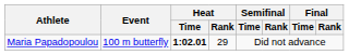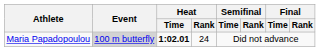 <table class=wikitable style="font-size:90%">
 <tr>
 <th rowspan="2">Athlete</th>
 <th rowspan="2">Event</th>
 <th colspan="2">Heat</th>
 <th colspan="2">Semifinal</th>
 <th colspan="2">Final</th>
 </tr>
 <tr style="font-size:95%">
 <th>Time</th>
 <th>Rank</th>
 <th>Time</th>
 <th>Rank</th>
 <th>Time</th>
 <th>Rank</th>
 </tr>
 <tr align=center>
 <td align=left><a href='#'>Maria Papadopoulou</a></td>
-<td align=left><a href='#'>100 m butterfly</a></td>
+<td align=left style="background: lightgrey;"><a href='#'>100 m butterfly</a></td>
 <td><strong>1:02.01</strong></td>
-<td>29</td>
+<td>24</td>
 <td colspan=4>Did not advance</td>
 </tr>
 </table>
